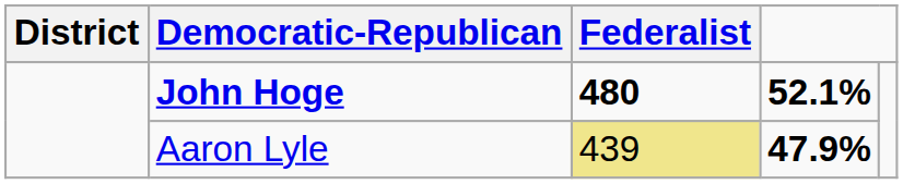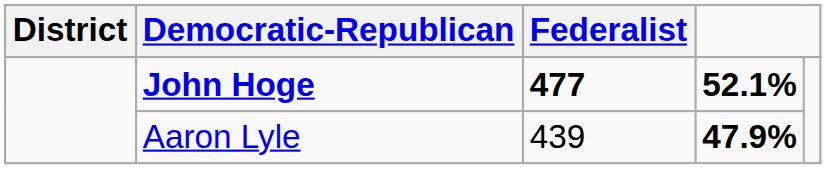 <table class=wikitable>
 <tr>
 <th>District</th>
 <th><a href='#'>Democratic-Republican</a></th>
 <th><a href='#'>Federalist</a></th>
 </tr>
 <tr>
 <td rowspan=2></td>
 <td><strong><a href='#'>John Hoge</a></strong></td>
-<td><strong>480</strong></td>
+<td><strong>477</strong></td>
 <td><strong>52.1%</strong></td>
 <td colspan=3 rowspan=2></td>
 </tr>
 <tr>
 <td><a href='#'>Aaron Lyle</a></td>
-<td style="background: khaki;">439</td>
+<td>439</td>
 <td><strong>47.9%</strong></td>
 </tr>
 </table>
